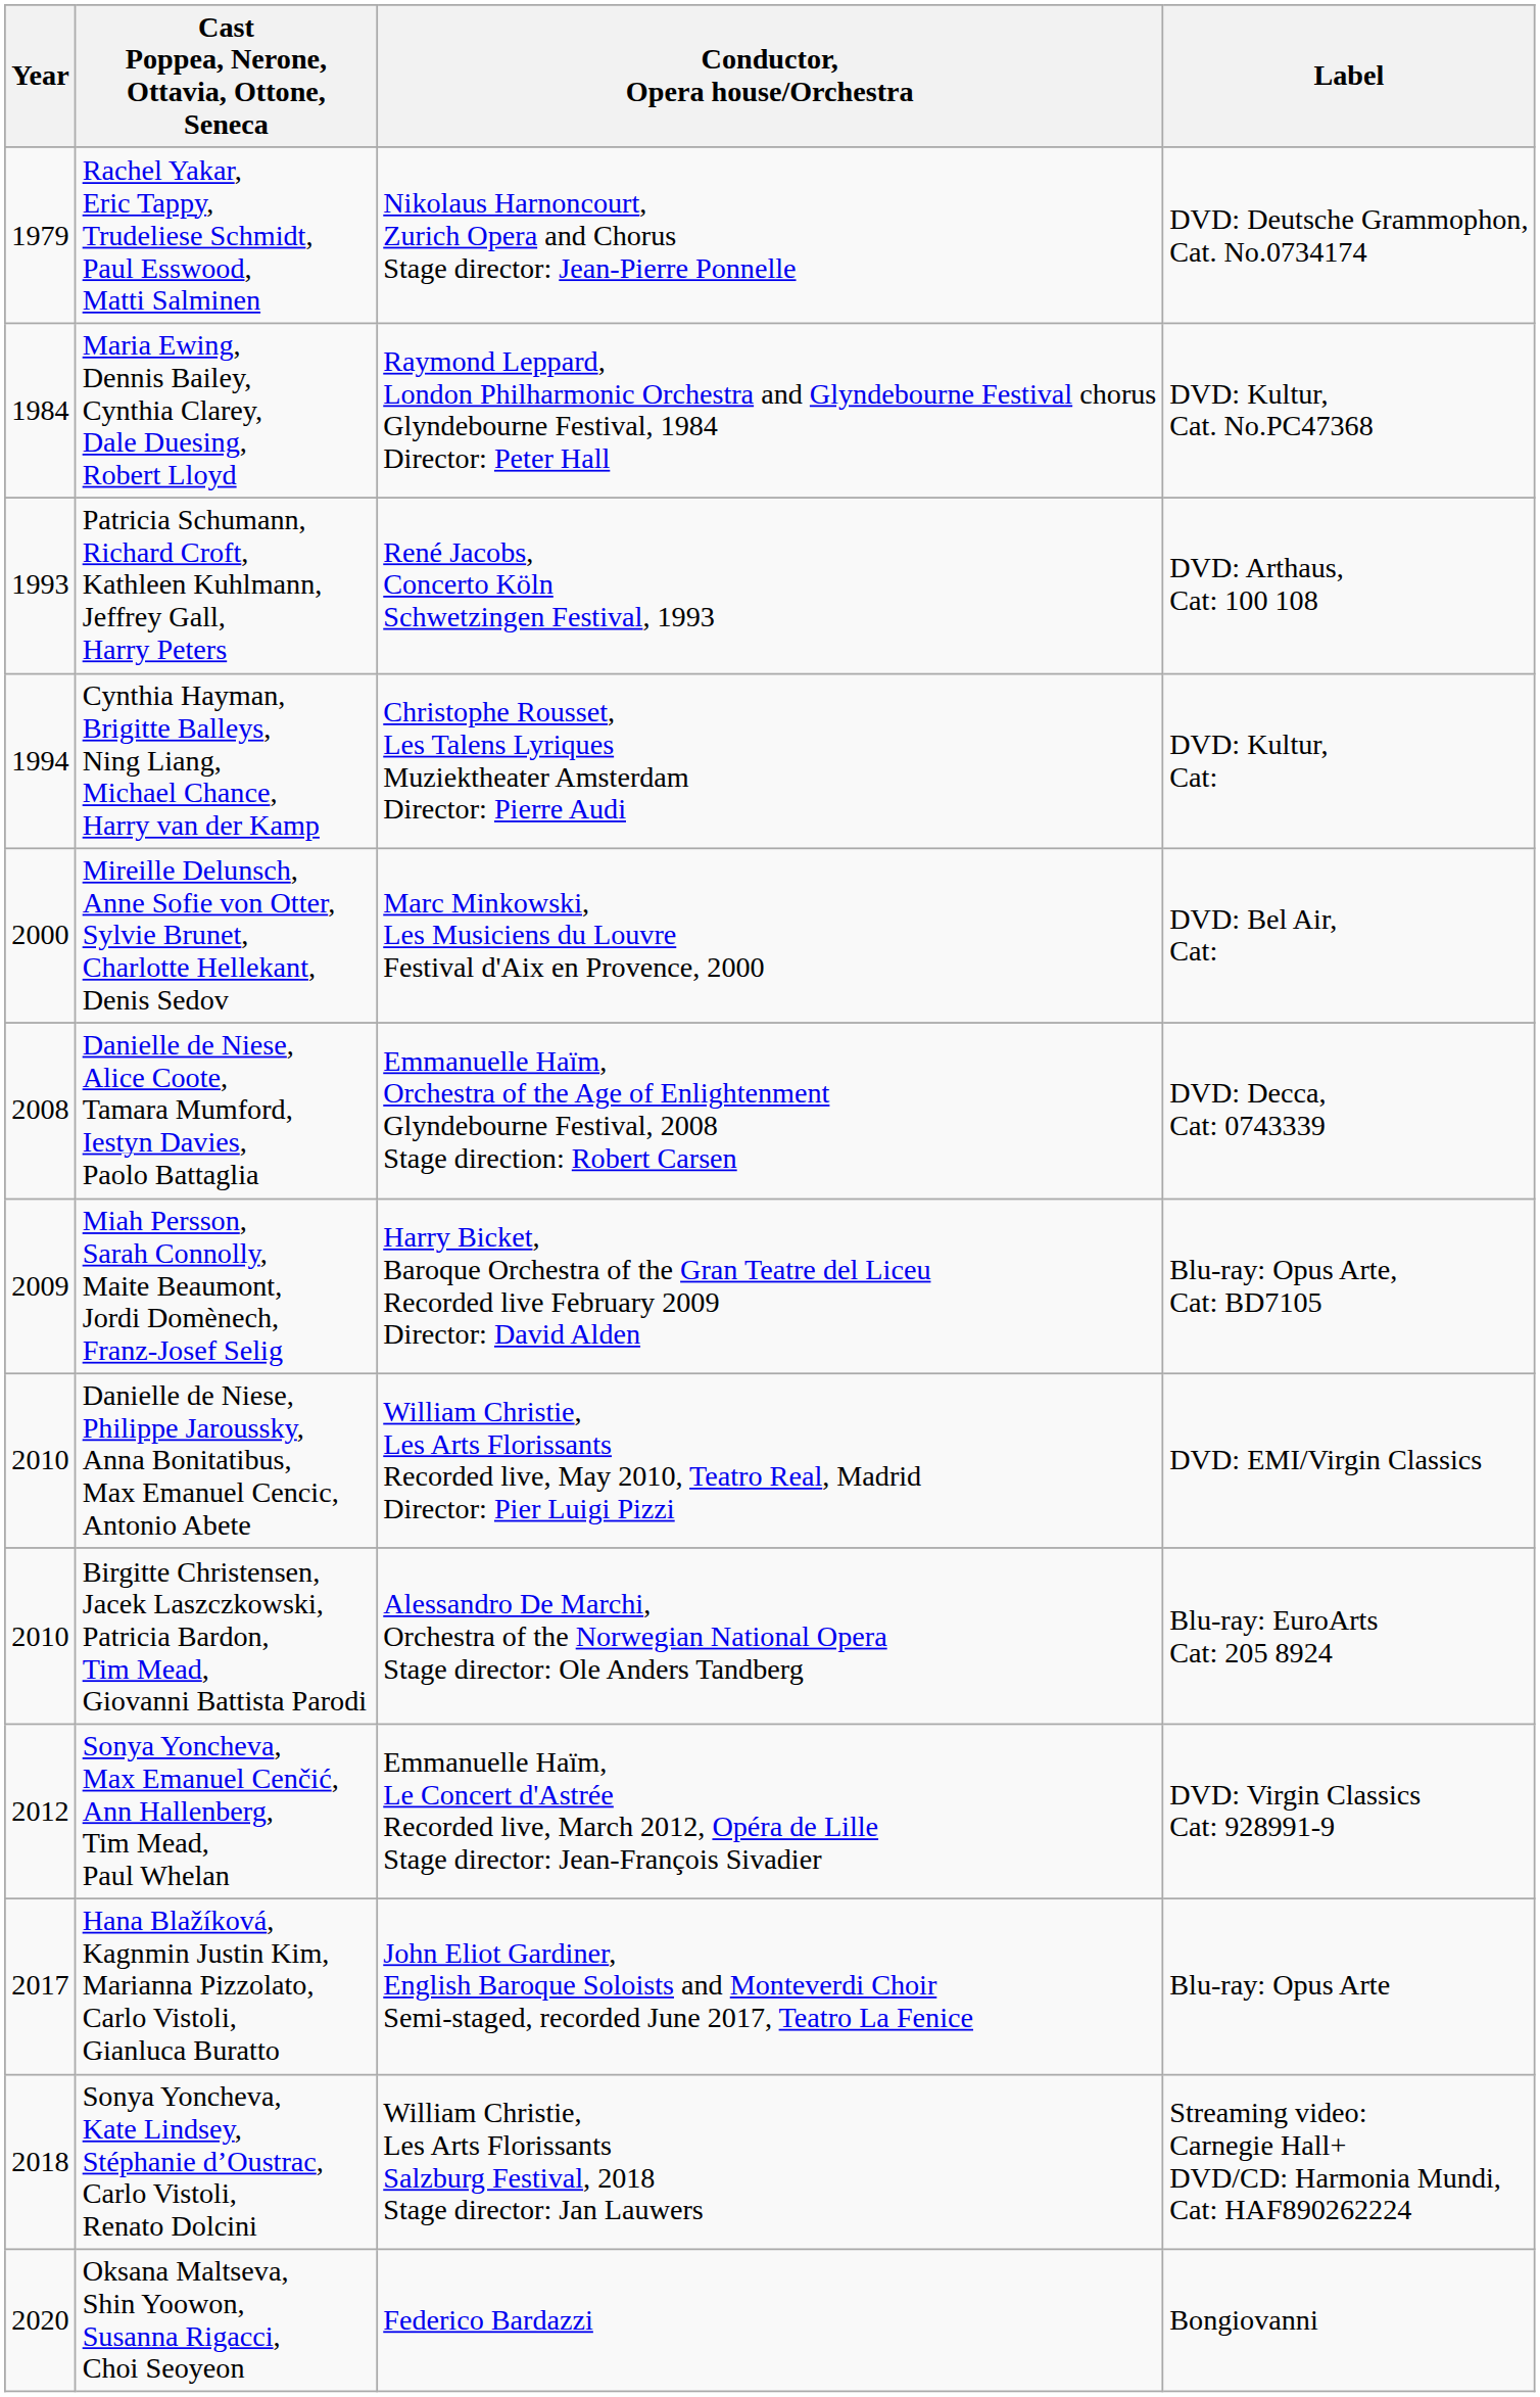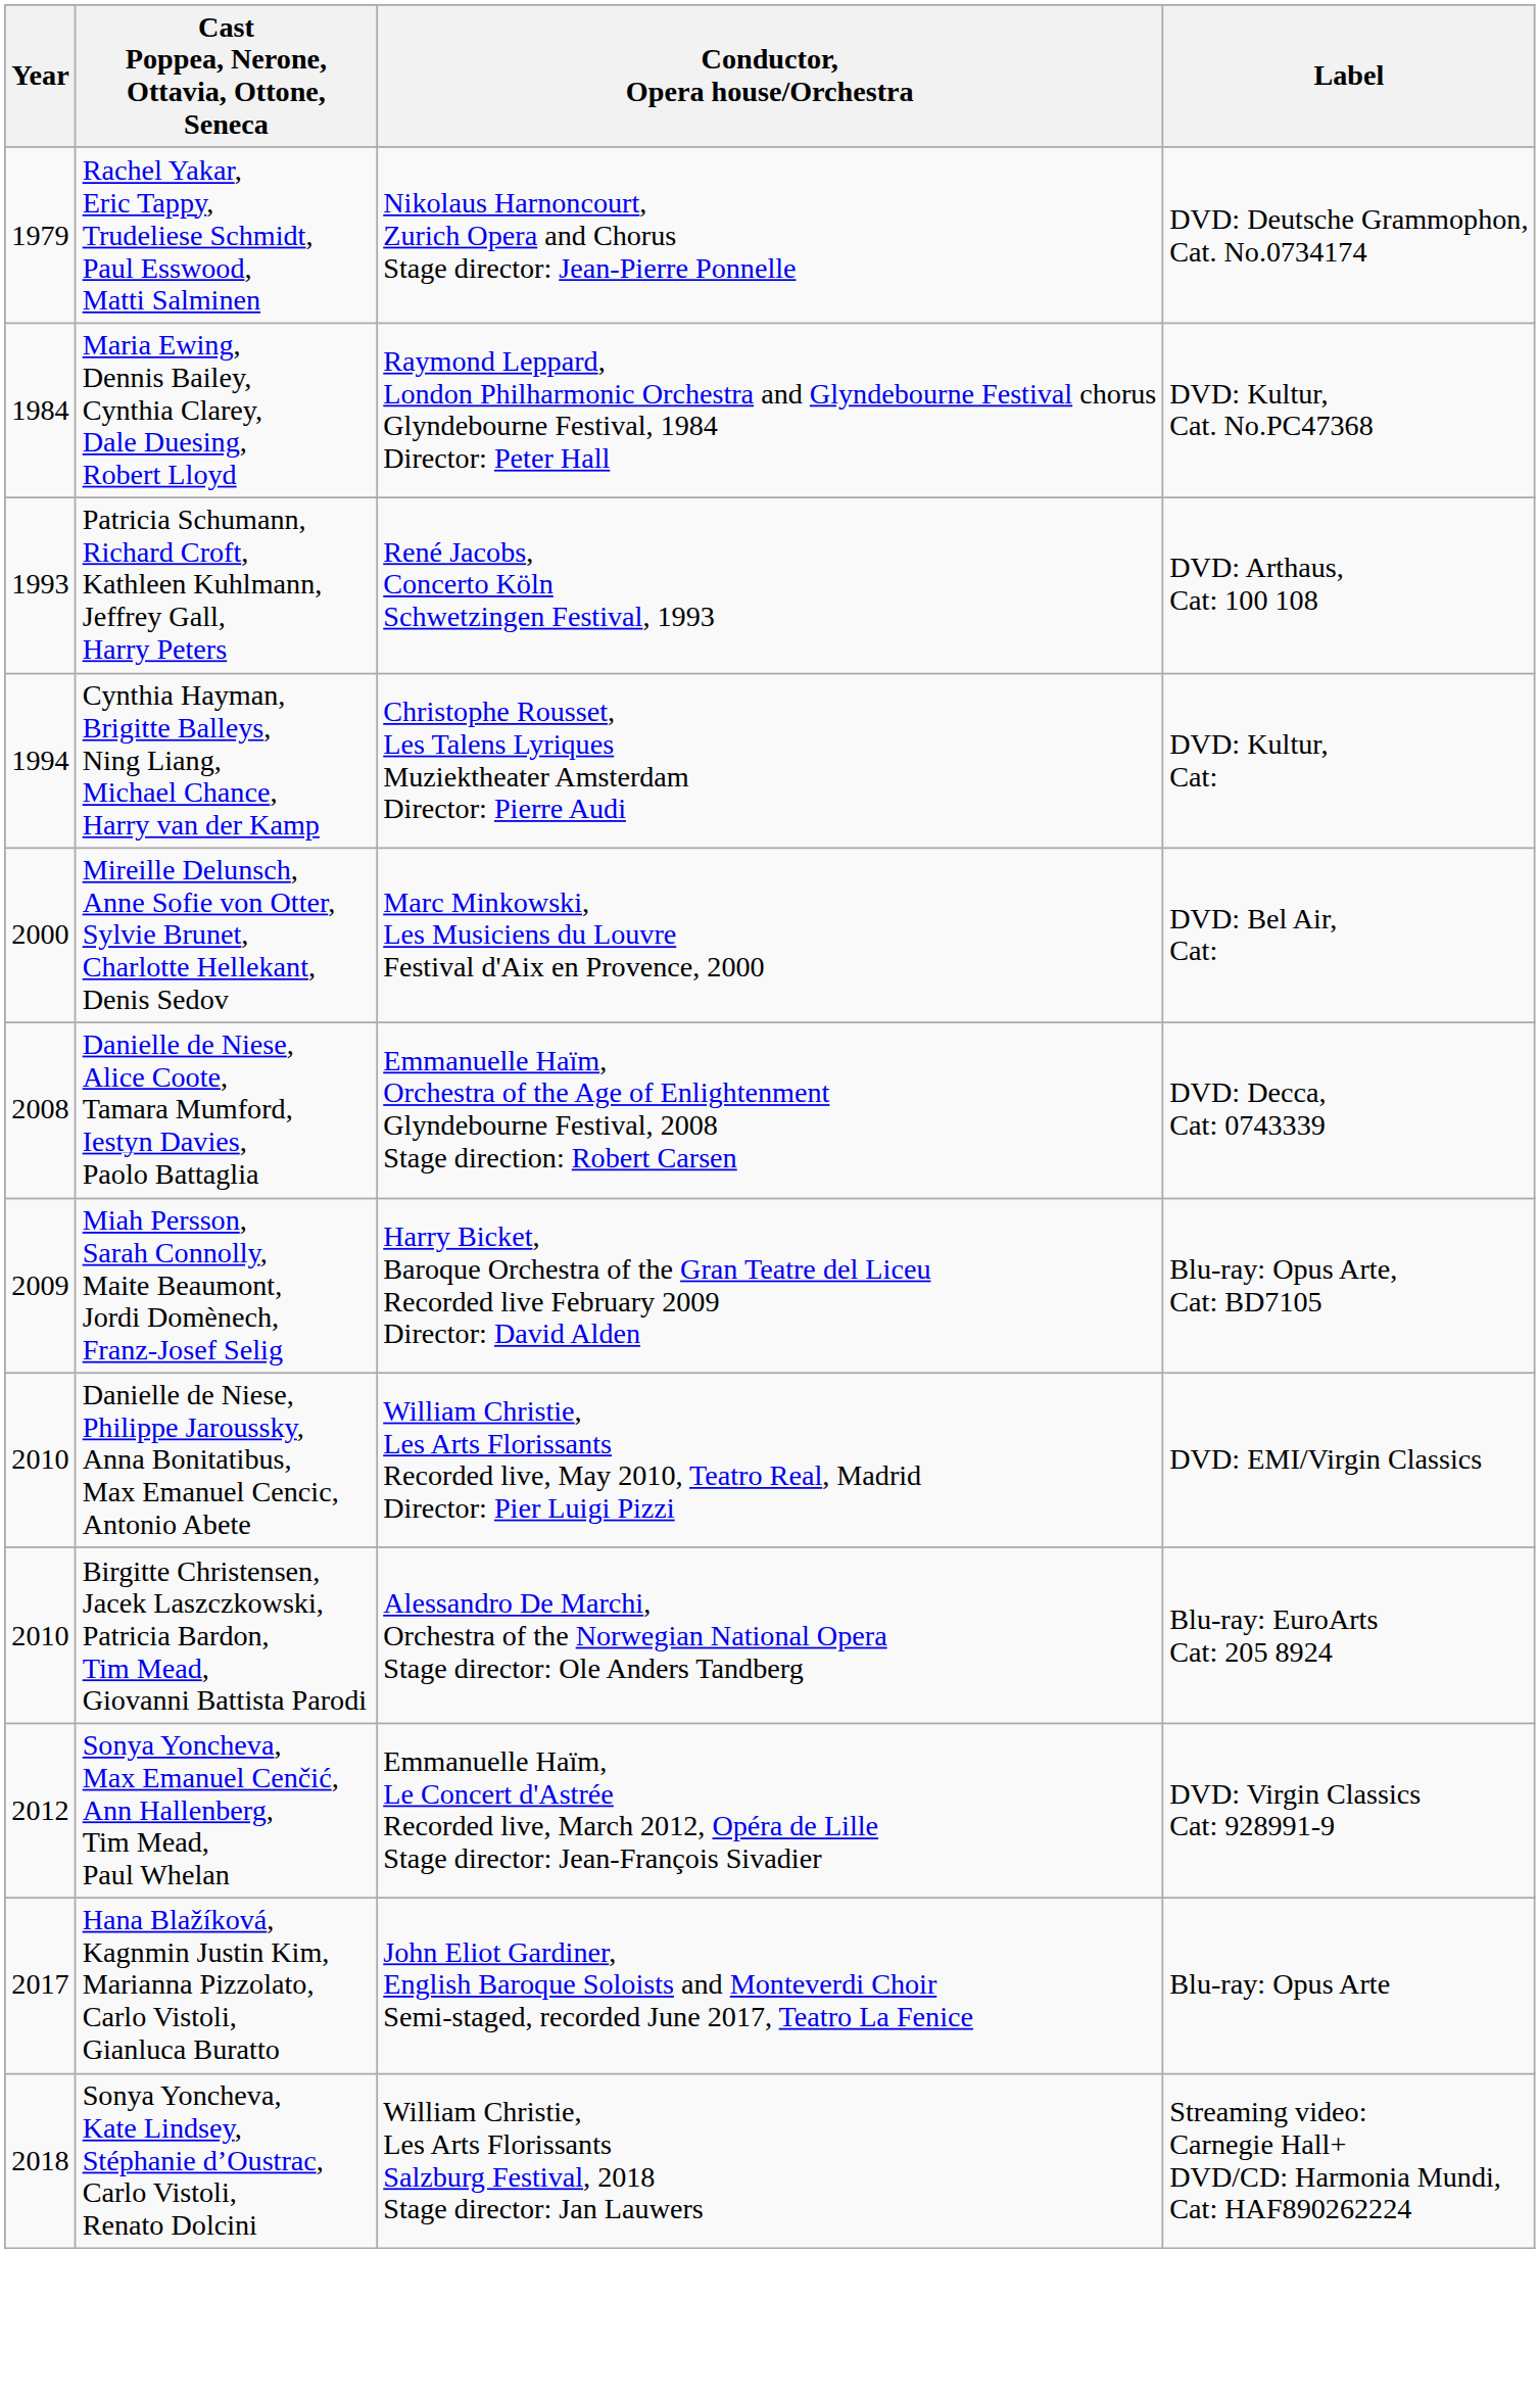 <table class= "wikitable">
 <tr>
 <th>Year</th>
 <th width="160">Cast<br>Poppea, Nerone, Ottavia, Ottone, Seneca</th>
 <th>Conductor,<br>Opera house/Orchestra</th>
 <th>Label</th>
 </tr>
 <tr>
 <td>1979</td>
 <td><a href='#'>Rachel Yakar</a>, <br> <a href='#'>Eric Tappy</a>,<br>  <a href='#'>Trudeliese Schmidt</a>,<br>  <a href='#'>Paul Esswood</a>,<br>  <a href='#'>Matti Salminen</a></td>
 <td><a href='#'>Nikolaus Harnoncourt</a>,<br><a href='#'>Zurich Opera</a> and Chorus<br>Stage director: <a href='#'>Jean-Pierre Ponnelle</a></td>
 <td>DVD: Deutsche Grammophon,<br>Cat. No.0734174</td>
 </tr>
 <tr>
 <td>1984</td>
 <td><a href='#'>Maria Ewing</a>,<br>  Dennis Bailey,<br>  Cynthia Clarey,<br>  <a href='#'>Dale Duesing</a>,<br>  <a href='#'>Robert Lloyd</a></td>
 <td><a href='#'>Raymond Leppard</a>,<br><a href='#'>London Philharmonic Orchestra</a> and <a href='#'>Glyndebourne Festival</a> chorus<br>Glyndebourne Festival, 1984<br>Director: <a href='#'>Peter Hall</a></td>
 <td>DVD: Kultur,<br>Cat. No.PC47368</td>
 </tr>
 <tr>
 <td>1993</td>
 <td>Patricia Schumann,<br>  <a href='#'>Richard Croft</a>, <br> Kathleen Kuhlmann,<br>  Jeffrey Gall,<br>  <a href='#'>Harry Peters</a></td>
 <td><a href='#'>René Jacobs</a>,<br><a href='#'>Concerto Köln</a><br><a href='#'>Schwetzingen Festival</a>, 1993</td>
 <td>DVD: Arthaus,<br>Cat: 100 108</td>
 </tr>
 <tr>
 <td>1994</td>
 <td>Cynthia Hayman,<br> <a href='#'>Brigitte Balleys</a>,<br>  Ning Liang, <br> <a href='#'>Michael Chance</a>, <br> <a href='#'>Harry van der Kamp</a></td>
 <td><a href='#'>Christophe Rousset</a>,<br><a href='#'>Les Talens Lyriques</a><br>Muziektheater Amsterdam<br>Director: <a href='#'>Pierre Audi</a></td>
 <td>DVD: Kultur,<br>Cat:</td>
 </tr>
 <tr>
 <td>2000</td>
 <td><a href='#'>Mireille Delunsch</a>,<br><a href='#'>Anne Sofie von Otter</a>,<br><a href='#'>Sylvie Brunet</a>,<br><a href='#'>Charlotte Hellekant</a>,<br>  Denis Sedov</td>
 <td><a href='#'>Marc Minkowski</a>,<br><a href='#'>Les Musiciens du Louvre</a><br>Festival d'Aix en Provence, 2000</td>
 <td>DVD: Bel Air,<br>Cat:</td>
 </tr>
 <tr>
 <td>2008</td>
 <td><a href='#'>Danielle de Niese</a>,<br><a href='#'>Alice Coote</a>, <br> Tamara Mumford,<br><a href='#'>Iestyn Davies</a>,<br>Paolo Battaglia</td>
 <td><a href='#'>Emmanuelle Haïm</a>,<br><a href='#'>Orchestra of the Age of Enlightenment</a><br>Glyndebourne Festival, 2008<br>Stage direction: <a href='#'>Robert Carsen</a></td>
 <td>DVD: Decca,<br>Cat: 0743339</td>
 </tr>
 <tr>
 <td>2009</td>
 <td><a href='#'>Miah Persson</a>,<br><a href='#'>Sarah Connolly</a>,<br>Maite Beaumont,<br>Jordi Domènech,<br><a href='#'>Franz-Josef Selig</a></td>
 <td><a href='#'>Harry Bicket</a>,<br>Baroque Orchestra of the <a href='#'>Gran Teatre del Liceu</a><br>Recorded live February 2009<br>Director: <a href='#'>David Alden</a></td>
 <td>Blu-ray: Opus Arte,<br>Cat: BD7105</td>
 </tr>
 <tr>
 <td>2010</td>
 <td>Danielle de Niese,<br><a href='#'>Philippe Jaroussky</a>,<br>Anna Bonitatibus,<br>Max Emanuel Cencic,<br>Antonio Abete</td>
 <td><a href='#'>William Christie</a>,<br><a href='#'>Les Arts Florissants</a><br>Recorded live, May 2010, <a href='#'>Teatro Real</a>, Madrid<br>Director: <a href='#'>Pier Luigi Pizzi</a></td>
 <td>DVD: EMI/Virgin Classics</td>
 </tr>
 <tr>
 <td>2010</td>
 <td>Birgitte Christensen,<br>Jacek Laszczkowski,<br>Patricia Bardon,<br><a href='#'>Tim Mead</a>,<br>Giovanni Battista Parodi</td>
 <td><a href='#'>Alessandro De Marchi</a>,<br>Orchestra of the <a href='#'>Norwegian National Opera</a><br>Stage director: Ole Anders Tandberg</td>
 <td>Blu-ray: EuroArts<br>Cat: 205 8924</td>
 </tr>
 <tr>
 <td>2012</td>
 <td><a href='#'>Sonya Yoncheva</a>,<br><a href='#'>Max Emanuel Cenčić</a>,<br><a href='#'>Ann Hallenberg</a>,<br>Tim Mead,<br>Paul Whelan</td>
 <td>Emmanuelle Haïm,<br><a href='#'>Le Concert d'Astrée</a><br>Recorded live, March 2012, <a href='#'>Opéra de Lille</a><br>Stage director: Jean-François Sivadier</td>
 <td>DVD: Virgin Classics<br>Cat: 928991-9</td>
 </tr>
 <tr>
 <td>2017</td>
 <td><a href='#'>Hana Blažíková</a>,<br>Kagnmin Justin Kim,<br>Marianna Pizzolato,<br> Carlo Vistoli,<br>Gianluca Buratto</td>
 <td><a href='#'>John Eliot Gardiner</a>,<br><a href='#'>English Baroque Soloists</a> and <a href='#'>Monteverdi Choir</a><br>Semi-staged, recorded June 2017, <a href='#'>Teatro La Fenice</a></td>
 <td>Blu-ray: Opus Arte</td>
 </tr>
 <tr>
 <td>2018</td>
 <td>Sonya Yoncheva,<br><a href='#'>Kate Lindsey</a>,<br><a href='#'>Stéphanie d’Oustrac</a>,<br> Carlo Vistoli,<br>Renato Dolcini</td>
 <td>William Christie,<br>Les Arts Florissants<br><a href='#'>Salzburg Festival</a>, 2018<br>Stage director: Jan Lauwers</td>
 <td>Streaming video:<br>Carnegie Hall+<br>DVD/CD: Harmonia Mundi,<br>Cat: HAF890262224</td>
 </tr>
-<tr>
-<td>2020</td>
-<td>Oksana Maltseva,<br>Shin Yoowon,<br><a href='#'>Susanna Rigacci</a>,<br>Choi Seoyeon</td>
-<td><a href='#'>Federico Bardazzi</a></td>
-<td>Bongiovanni</td>
-</tr>
 </table>
